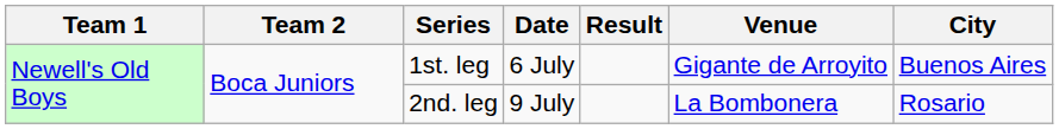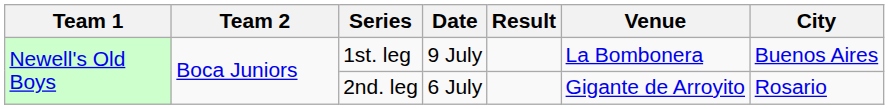 <table class=wikitable>
 <tr>
 <th width= 120px>Team 1</th>
 <th width= 120px>Team 2</th>
 <th>Series</th>
 <th>Date</th>
 <th>Result</th>
 <th>Venue</th>
 <th>City</th>
 </tr>
 <tr>
 <td rowspan=2 bgcolor=#ccffcc><a href='#'>Newell's Old Boys</a></td>
 <td rowspan=2><a href='#'>Boca Juniors</a></td>
 <td>1st. leg</td>
-<td>6 July</td>
+<td>9 July</td>
 <td></td>
-<td><a href='#'>Gigante de Arroyito</a></td>
+<td><a href='#'>La Bombonera</a></td>
 <td><a href='#'>Buenos Aires</a></td>
 </tr>
 <tr>
 <td>2nd. leg</td>
-<td>9 July</td>
+<td>6 July</td>
 <td></td>
-<td><a href='#'>La Bombonera</a></td>
+<td><a href='#'>Gigante de Arroyito</a></td>
 <td><a href='#'>Rosario</a></td>
 </tr>
 </table>
